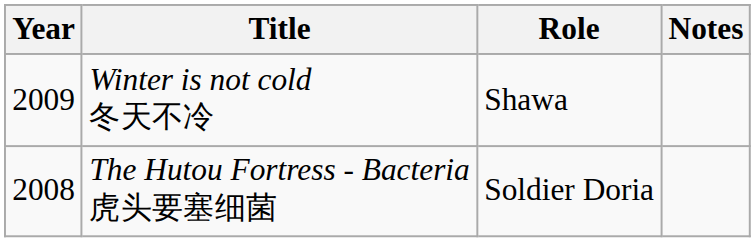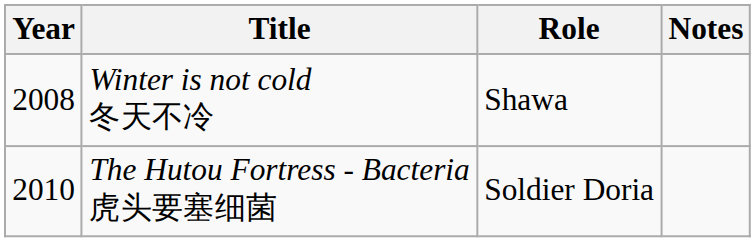 <table class="wikitable sortable">
 <tr>
 <th>Year</th>
 <th>Title</th>
 <th>Role</th>
 <th class="unsortable">Notes</th>
 </tr>
 <tr>
-<td>2009</td>
+<td>2008</td>
 <td><em>Winter is not cold</em><br>冬天不冷</td>
 <td>Shawa</td>
 <td></td>
 </tr>
 <tr>
-<td>2008</td>
+<td>2010</td>
 <td><em>The Hutou Fortress - Bacteria</em><br>虎头要塞细菌</td>
 <td>Soldier Doria</td>
 <td></td>
 </tr>
 </table>
